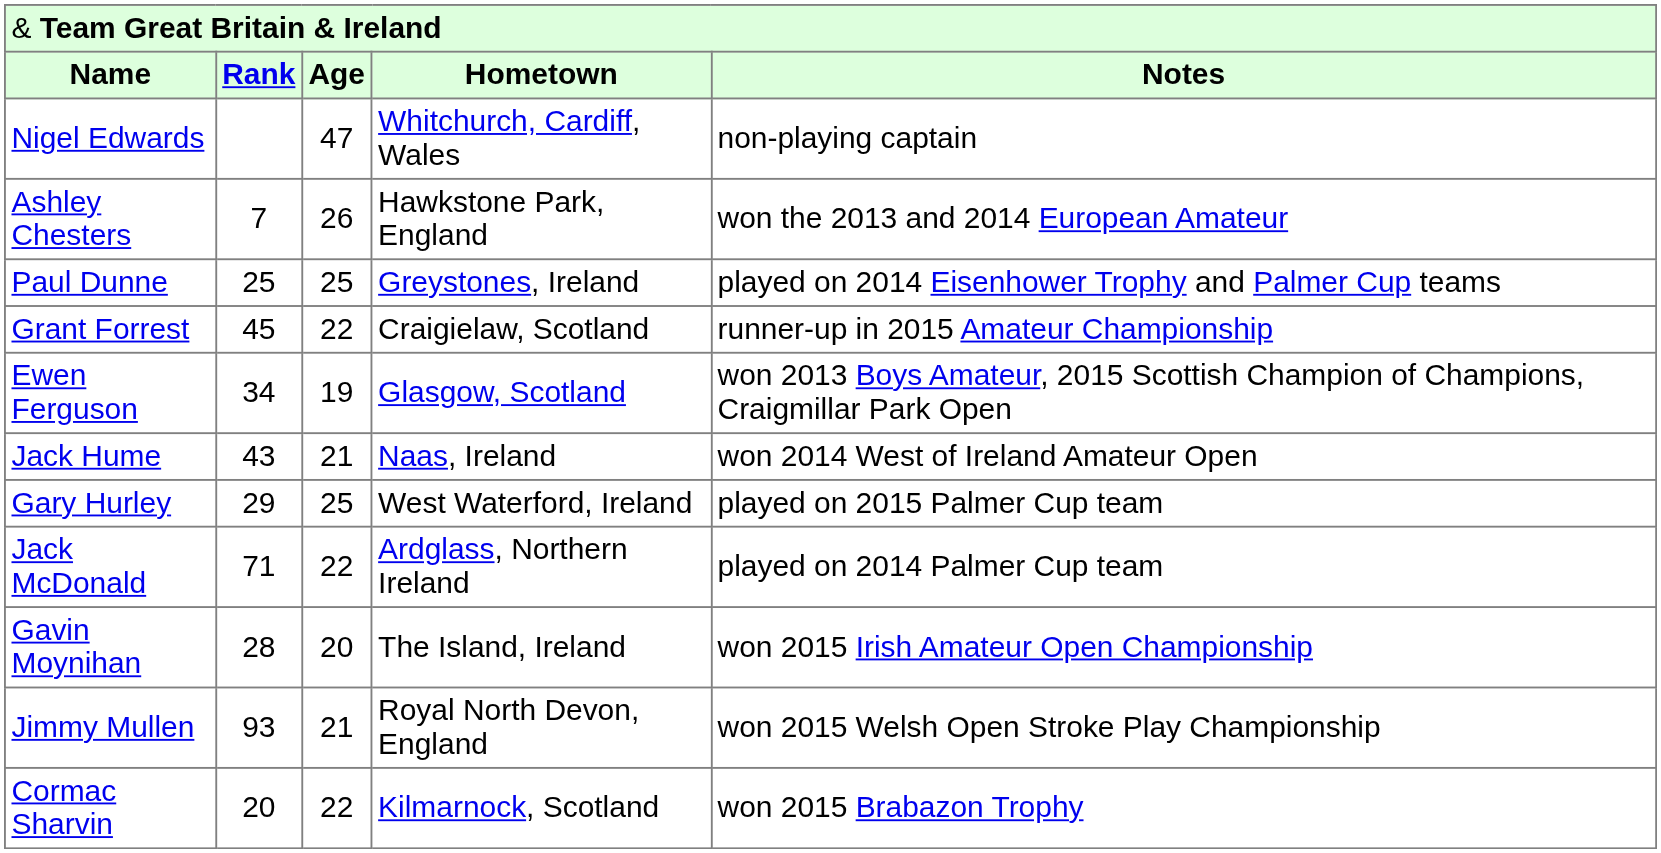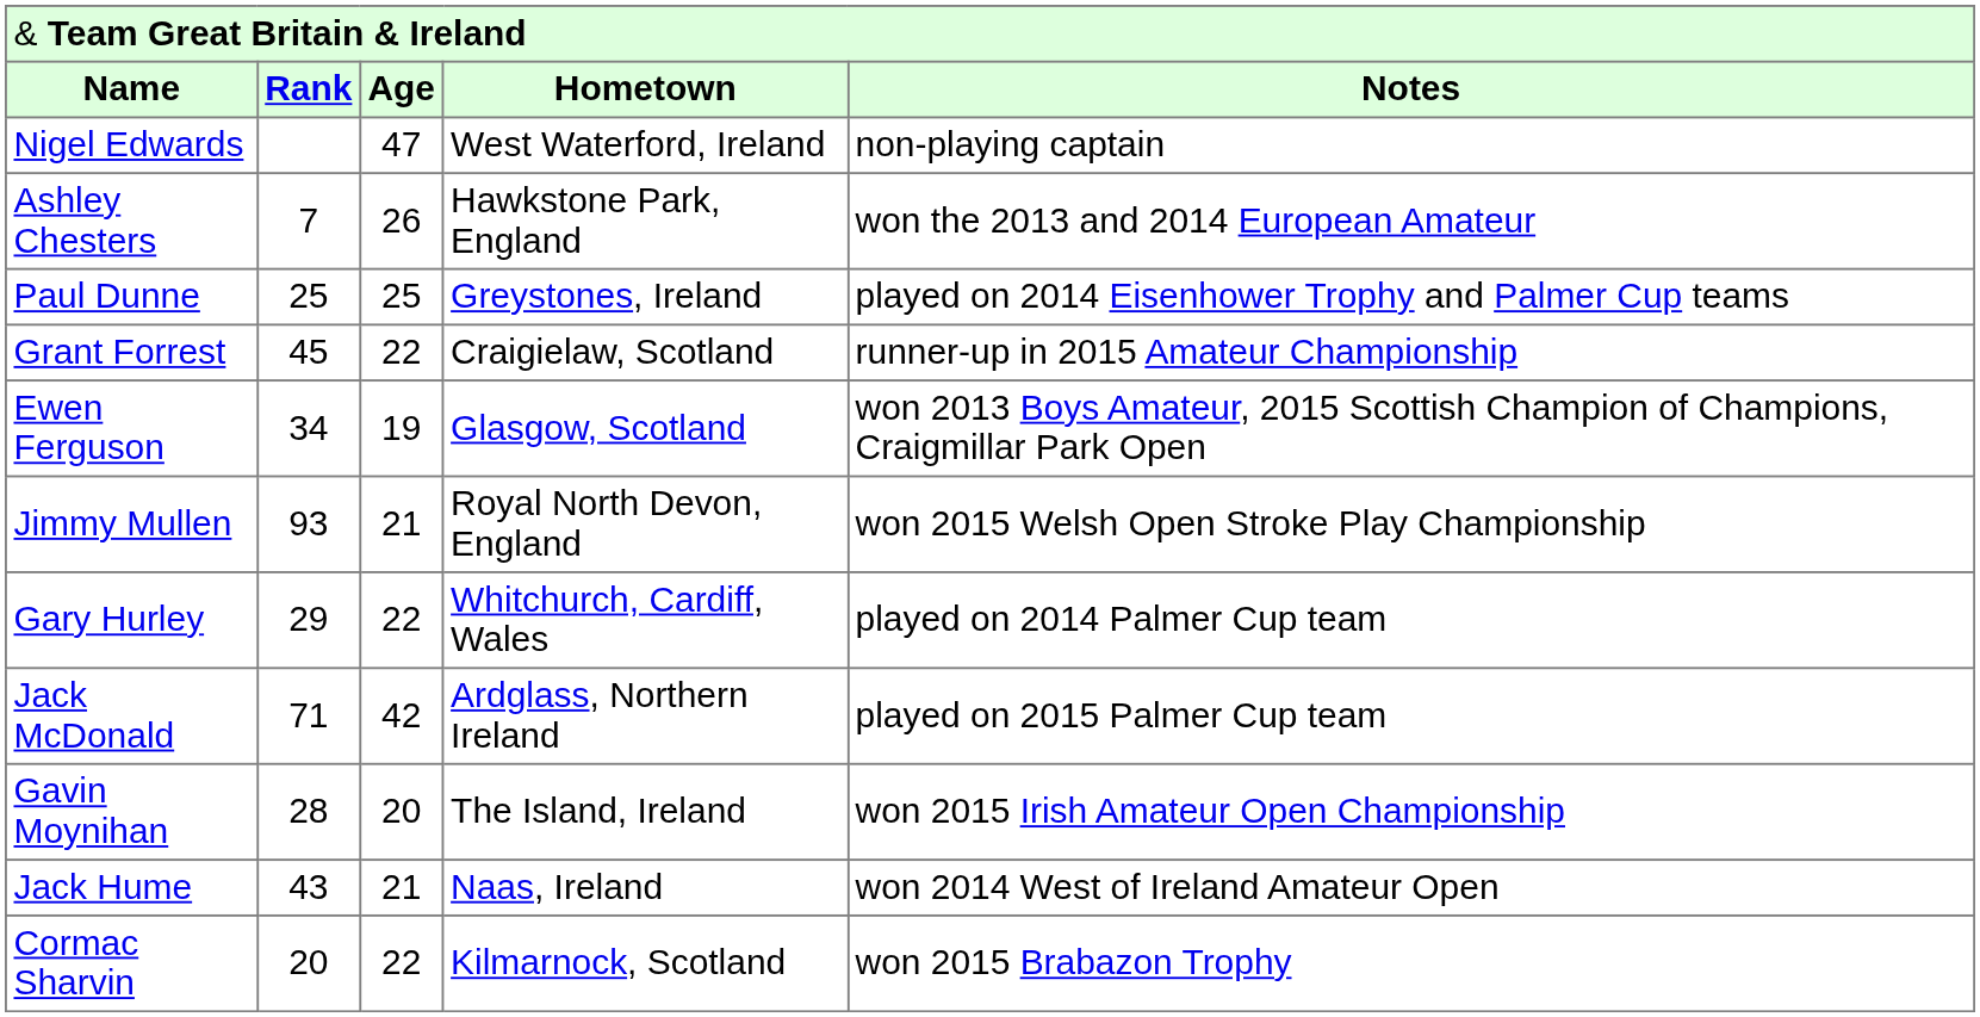 <table border="1" cellpadding="3" style="border-collapse: collapse;">
 <tr style="background:#ddffdd;">
 <td colspan=5> &  <strong>Team Great Britain & Ireland</strong></td>
 </tr>
 <tr style="background:#ddffdd;">
 <th>Name</th>
 <th><a href='#'>Rank</a></th>
 <th>Age</th>
 <th>Hometown</th>
 <th>Notes</th>
 </tr>
 <tr>
 <td> <a href='#'>Nigel Edwards</a></td>
 <td></td>
 <td align="center">47</td>
-<td><a href='#'>Whitchurch, Cardiff</a>, Wales</td>
+<td>West Waterford, Ireland</td>
 <td>non-playing captain</td>
 </tr>
 <tr>
 <td> <a href='#'>Ashley Chesters</a></td>
 <td align="center">7</td>
 <td align="center">26</td>
 <td>Hawkstone Park, England</td>
 <td>won the 2013 and 2014 <a href='#'>European Amateur</a></td>
 </tr>
 <tr>
 <td> <a href='#'>Paul Dunne</a></td>
 <td align="center">25</td>
 <td align="center">25</td>
 <td><a href='#'>Greystones</a>, Ireland</td>
 <td>played on 2014 <a href='#'>Eisenhower Trophy</a> and <a href='#'>Palmer Cup</a> teams</td>
 </tr>
 <tr>
 <td> <a href='#'>Grant Forrest</a></td>
 <td align="center">45</td>
 <td align="center">22</td>
 <td>Craigielaw, Scotland</td>
 <td>runner-up in 2015 <a href='#'>Amateur Championship</a></td>
 </tr>
 <tr>
 <td> <a href='#'>Ewen Ferguson</a></td>
 <td align="center">34</td>
 <td align="center">19</td>
 <td><a href='#'>Glasgow, Scotland</a></td>
 <td>won 2013 <a href='#'>Boys Amateur</a>, 2015 Scottish Champion of Champions, Craigmillar Park Open</td>
 </tr>
 <tr>
-<td> <a href='#'>Jack Hume</a></td>
-<td align="center">43</td>
+<td> <a href='#'>Jimmy Mullen</a></td>
+<td align="center">93</td>
 <td align="center">21</td>
-<td><a href='#'>Naas</a>, Ireland</td>
-<td>won 2014 West of Ireland Amateur Open</td>
+<td>Royal North Devon, England</td>
+<td>won 2015 Welsh Open Stroke Play Championship</td>
 </tr>
 <tr>
 <td> <a href='#'>Gary Hurley</a></td>
 <td align="center">29</td>
-<td align="center">25</td>
-<td>West Waterford, Ireland</td>
-<td>played on 2015 Palmer Cup team</td>
+<td align="center">22</td>
+<td><a href='#'>Whitchurch, Cardiff</a>, Wales</td>
+<td>played on 2014 Palmer Cup team</td>
 </tr>
 <tr>
 <td> <a href='#'>Jack McDonald</a></td>
 <td align="center">71</td>
-<td align="center">22</td>
+<td align="center">42</td>
 <td><a href='#'>Ardglass</a>, Northern Ireland</td>
-<td>played on 2014 Palmer Cup team</td>
+<td>played on 2015 Palmer Cup team</td>
 </tr>
 <tr>
 <td> <a href='#'>Gavin Moynihan</a></td>
 <td align="center">28</td>
 <td align="center">20</td>
 <td>The Island, Ireland</td>
 <td>won 2015 <a href='#'>Irish Amateur Open Championship</a></td>
 </tr>
 <tr>
-<td> <a href='#'>Jimmy Mullen</a></td>
-<td align="center">93</td>
+<td> <a href='#'>Jack Hume</a></td>
+<td align="center">43</td>
 <td align="center">21</td>
-<td>Royal North Devon, England</td>
-<td>won 2015 Welsh Open Stroke Play Championship</td>
+<td><a href='#'>Naas</a>, Ireland</td>
+<td>won 2014 West of Ireland Amateur Open</td>
 </tr>
 <tr>
 <td> <a href='#'>Cormac Sharvin</a></td>
 <td align="center">20</td>
 <td align="center">22</td>
 <td><a href='#'>Kilmarnock</a>, Scotland</td>
 <td>won 2015 <a href='#'>Brabazon Trophy</a></td>
 </tr>
 </table>
